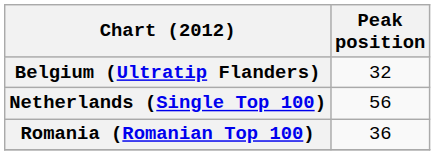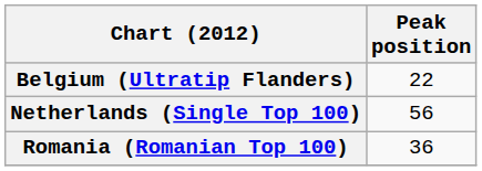 <table class="wikitable sortable plainrowheaders" border="1">
 <tr>
 <th scope="col">Chart (2012)</th>
 <th scope="col">Peak<br>position</th>
 </tr>
 <tr>
 <th scope="row">Belgium (<a href='#'>Ultratip</a> Flanders)</th>
-<td align="center">32</td>
+<td align="center">22</td>
 </tr>
 <tr>
 <th scope="row">Netherlands (<a href='#'>Single Top 100</a>)</th>
 <td align="center">56</td>
 </tr>
 <tr>
 <th scope="row">Romania (<a href='#'>Romanian Top 100</a>)</th>
 <td align="center">36</td>
 </tr>
 <tr>
 </tr>
 </table>
